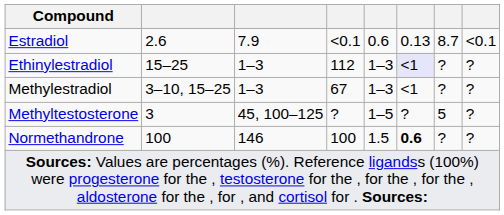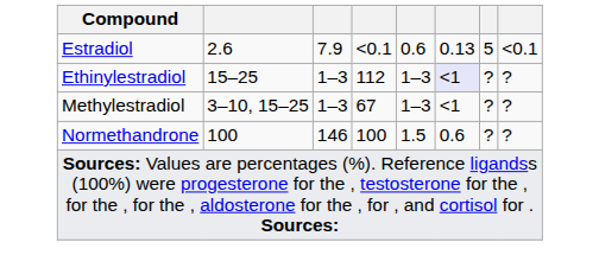 <table class="wikitable sortable mw-collapsible mw-collapsed" style="text-align:left; margin-left:auto; margin-right:auto; border:none;">
 <tr>
 <th>Compound</th>
 <th></th>
 <th></th>
 <th></th>
 <th></th>
 <th></th>
 <th></th>
 <th></th>
 </tr>
 <tr>
 <td><a href='#'>Estradiol</a></td>
 <td>2.6</td>
 <td>7.9</td>
 <td><0.1</td>
 <td>0.6</td>
 <td>0.13</td>
-<td>8.7</td>
+<td>5</td>
 <td><0.1</td>
 </tr>
 <tr>
 <td><a href='#'>Ethinylestradiol</a></td>
 <td>15–25</td>
 <td>1–3</td>
 <td>112</td>
 <td>1–3</td>
 <td style="background: lavender;"><1</td>
 <td>?</td>
 <td>?</td>
 </tr>
 <tr>
 <td>Methylestradiol</td>
 <td>3–10, 15–25</td>
 <td>1–3</td>
 <td>67</td>
 <td>1–3</td>
 <td><1</td>
 <td>?</td>
 <td>?</td>
 </tr>
 <tr>
-<td><a href='#'>Methyltestosterone</a></td>
-<td>3</td>
-<td>45, 100–125</td>
-<td>?</td>
-<td>1–5</td>
-<td>?</td>
-<td>5</td>
-<td>?</td>
-</tr>
-<tr>
 <td><a href='#'>Normethandrone</a></td>
 <td>100</td>
 <td>146</td>
 <td>100</td>
 <td>1.5</td>
-<td><strong>0.6</strong></td>
+<td>0.6</td>
 <td>?</td>
 <td>?</td>
 </tr>
 <tr class="sortbottom">
 <td colspan="8" style="width: 1px; background-color:#eaecf0; text-align: center;"><strong>Sources:</strong> Values are percentages (%). Reference <a href='#'>ligands</a>s (100%) were <a href='#'>progesterone</a> for the , <a href='#'>testosterone</a> for the , <a href='#'></a> for the ,  for the , <a href='#'>aldosterone</a> for the ,  for , and <a href='#'>cortisol</a> for . <strong>Sources:</strong> </td>
 </tr>
 </table>
